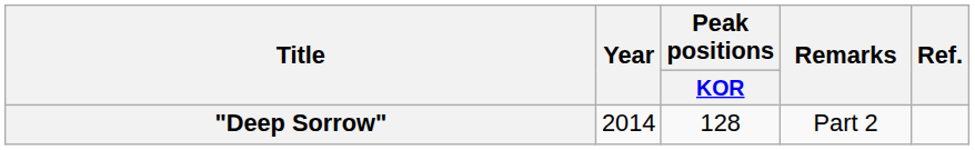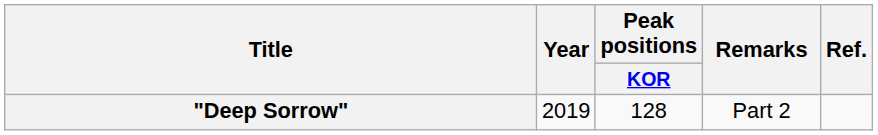 <table class="wikitable plainrowheaders" style="text-align:center;">
 <tr>
 <th scope="col" rowspan="2" style="width:24em;">Title</th>
 <th scope="col" rowspan="2" style="width:2em;">Year</th>
 <th scope="col" colspan="1">Peak<br>positions</th>
 <th scope="col" rowspan="2" style="width:5em;">Remarks</th>
 <th rowspan="2">Ref.</th>
 </tr>
 <tr>
 <th scope="col" style="width:2.5em;font-size:90%;"><a href='#'>KOR</a></th>
 </tr>
 <tr>
 <th scope="row">"Deep Sorrow" </th>
-<td>2014</td>
+<td>2019</td>
 <td>128</td>
 <td>Part 2</td>
 <td></td>
 </tr>
 </table>
